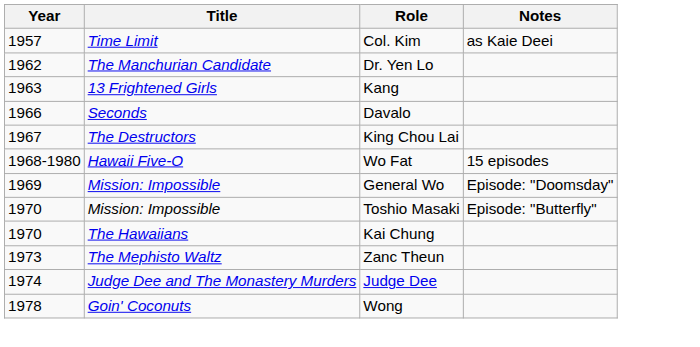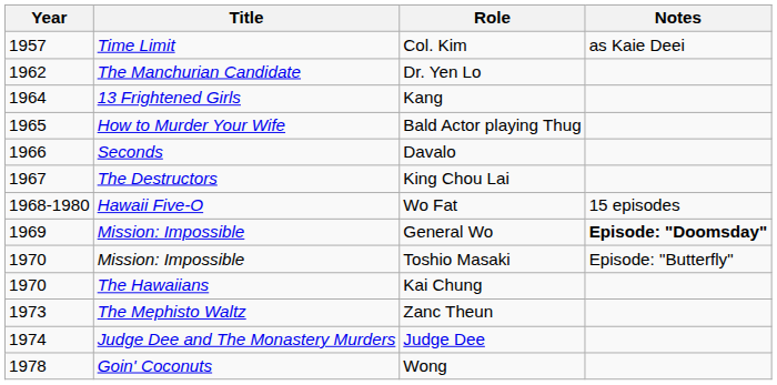 <table class="wikitable">
 <tr>
 <th>Year</th>
 <th>Title</th>
 <th>Role</th>
 <th>Notes</th>
 </tr>
 <tr>
 <td>1957</td>
 <td><em><a href='#'>Time Limit</a></em></td>
 <td>Col. Kim</td>
 <td>as Kaie Deei</td>
 </tr>
 <tr>
 <td>1962</td>
 <td><em><a href='#'>The Manchurian Candidate</a></em></td>
 <td>Dr. Yen Lo</td>
 <td></td>
 </tr>
 <tr>
-<td>1963</td>
+<td>1964</td>
 <td><em><a href='#'>13 Frightened Girls</a></em></td>
 <td>Kang</td>
+<td></td>
+</tr>
+<tr>
+<td>1965</td>
+<td><em><a href='#'>How to Murder Your Wife</a></em></td>
+<td>Bald Actor playing Thug</td>
 <td></td>
 </tr>
 <tr>
 <td>1966</td>
 <td><em><a href='#'>Seconds</a></em></td>
 <td>Davalo</td>
 <td></td>
 </tr>
 <tr>
 <td>1967</td>
 <td><em><a href='#'>The Destructors</a></em></td>
 <td>King Chou Lai</td>
 <td></td>
 </tr>
 <tr>
 <td>1968-1980</td>
 <td><em><a href='#'>Hawaii Five-O</a></em></td>
 <td>Wo Fat</td>
 <td>15 episodes</td>
 </tr>
 <tr>
 <td>1969</td>
 <td><em><a href='#'>Mission: Impossible</a></em></td>
 <td>General Wo</td>
-<td>Episode: "Doomsday"</td>
+<td><strong>Episode: "Doomsday"</strong></td>
 </tr>
 <tr>
 <td>1970</td>
 <td><em>Mission: Impossible</em></td>
 <td>Toshio Masaki</td>
 <td>Episode: "Butterfly"</td>
 </tr>
 <tr>
 <td>1970</td>
 <td><em><a href='#'>The Hawaiians</a></em></td>
 <td>Kai Chung</td>
 <td></td>
 </tr>
 <tr>
 <td>1973</td>
 <td><em><a href='#'>The Mephisto Waltz</a></em></td>
 <td>Zanc Theun</td>
 <td></td>
 </tr>
 <tr>
 <td>1974</td>
 <td><em><a href='#'>Judge Dee and The Monastery Murders</a></em></td>
 <td><a href='#'>Judge Dee</a></td>
 <td></td>
 </tr>
 <tr>
 <td>1978</td>
 <td><em><a href='#'>Goin' Coconuts</a></em></td>
 <td>Wong</td>
 <td></td>
 </tr>
 </table>
